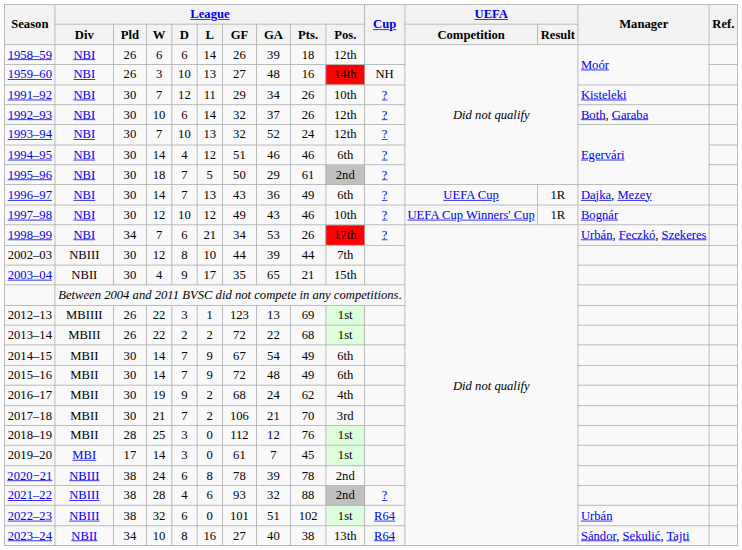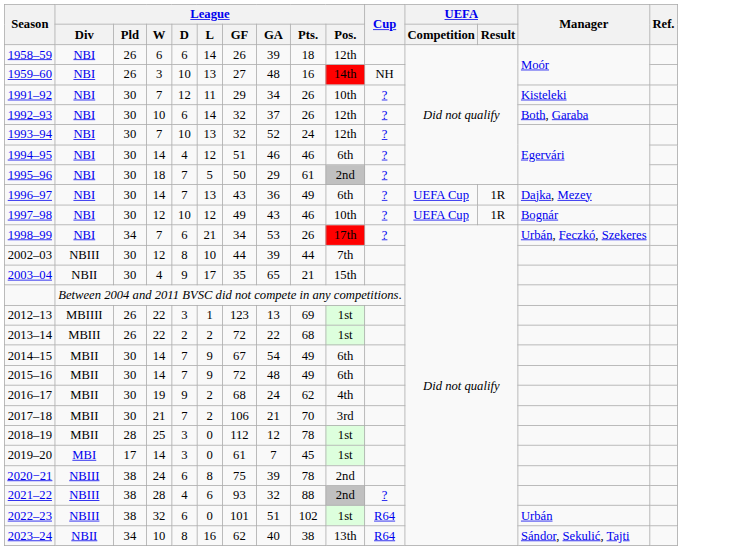 <table class="wikitable sortable"  style="text-align:center">
 <tr>
 <th rowspan="2">Season</th>
 <th colspan="9"><a href='#'>League</a></th>
 <th rowspan="2"><a href='#'>Cup</a></th>
 <th colspan="2"><a href='#'>UEFA</a></th>
 <th rowspan="2">Manager</th>
 <th rowspan="2">Ref.</th>
 </tr>
 <tr>
 <th>Div</th>
 <th>Pld</th>
 <th>W</th>
 <th>D</th>
 <th>L</th>
 <th>GF</th>
 <th>GA</th>
 <th>Pts.</th>
 <th>Pos.</th>
 <th>Competition</th>
 <th>Result</th>
 </tr>
 <tr>
 <td><a href='#'>1958–59</a></td>
 <td><a href='#'>NBI</a></td>
 <td>26</td>
 <td>6</td>
 <td>6</td>
 <td>14</td>
 <td>26</td>
 <td>39</td>
 <td>18</td>
 <td>12th</td>
 <td></td>
 <td colspan="2" rowspan="7"><em>Did not qualify</em></td>
 <td rowspan="2" style="text-align:left"> <a href='#'>Moór</a></td>
 <td></td>
 </tr>
 <tr>
 <td><a href='#'>1959–60</a></td>
 <td><a href='#'>NBI</a></td>
 <td>26</td>
 <td>3</td>
 <td>10</td>
 <td>13</td>
 <td>27</td>
 <td>48</td>
 <td>16</td>
 <td style="background:red;" !>14th</td>
 <td>NH</td>
 <td></td>
 </tr>
 <tr>
 <td><a href='#'>1991–92</a></td>
 <td><a href='#'>NBI</a></td>
 <td>30</td>
 <td>7</td>
 <td>12</td>
 <td>11</td>
 <td>29</td>
 <td>34</td>
 <td>26</td>
 <td>10th</td>
 <td><a href='#'>?</a></td>
 <td style="text-align:left"> <a href='#'>Kisteleki</a></td>
 <td></td>
 </tr>
 <tr>
 <td><a href='#'>1992–93</a></td>
 <td><a href='#'>NBI</a></td>
 <td>30</td>
 <td>10</td>
 <td>6</td>
 <td>14</td>
 <td>32</td>
 <td>37</td>
 <td>26</td>
 <td>12th</td>
 <td><a href='#'>?</a></td>
 <td style="text-align:left"> <a href='#'>Both</a>,  <a href='#'>Garaba</a></td>
 <td></td>
 </tr>
 <tr>
 <td><a href='#'>1993–94</a></td>
 <td><a href='#'>NBI</a></td>
 <td>30</td>
 <td>7</td>
 <td>10</td>
 <td>13</td>
 <td>32</td>
 <td>52</td>
 <td>24</td>
 <td>12th</td>
 <td><a href='#'>?</a></td>
 <td rowspan="3" style="text-align:left"> <a href='#'>Egervári</a></td>
 <td></td>
 </tr>
 <tr>
 <td><a href='#'>1994–95</a></td>
 <td><a href='#'>NBI</a></td>
 <td>30</td>
 <td>14</td>
 <td>4</td>
 <td>12</td>
 <td>51</td>
 <td>46</td>
 <td>46</td>
 <td>6th</td>
 <td><a href='#'>?</a></td>
 <td></td>
 </tr>
 <tr>
 <td><a href='#'>1995–96</a></td>
 <td><a href='#'>NBI</a></td>
 <td>30</td>
 <td>18</td>
 <td>7</td>
 <td>5</td>
 <td>50</td>
 <td>29</td>
 <td>61</td>
 <td style="background:silver;" !>2nd</td>
 <td><a href='#'>?</a></td>
 <td></td>
 </tr>
 <tr>
 <td><a href='#'>1996–97</a></td>
 <td><a href='#'>NBI</a></td>
 <td>30</td>
 <td>14</td>
 <td>7</td>
 <td>13</td>
 <td>43</td>
 <td>36</td>
 <td>49</td>
 <td>6th</td>
 <td><a href='#'>?</a></td>
 <td><a href='#'>UEFA Cup</a></td>
 <td>1R</td>
 <td style="text-align:left"> <a href='#'>Dajka</a>,  <a href='#'>Mezey</a></td>
 <td></td>
 </tr>
 <tr>
 <td><a href='#'>1997–98</a></td>
 <td><a href='#'>NBI</a></td>
 <td>30</td>
 <td>12</td>
 <td>10</td>
 <td>12</td>
 <td>49</td>
 <td>43</td>
 <td>46</td>
 <td>10th</td>
 <td><a href='#'>?</a></td>
-<td><a href='#'>UEFA Cup Winners' Cup</a></td>
+<td><a href='#'>UEFA Cup</a></td>
 <td>1R</td>
 <td style="text-align:left"> <a href='#'>Bognár</a></td>
 <td></td>
 </tr>
 <tr>
 <td><a href='#'>1998–99</a></td>
 <td><a href='#'>NBI</a></td>
 <td>34</td>
 <td>7</td>
 <td>6</td>
 <td>21</td>
 <td>34</td>
 <td>53</td>
 <td>26</td>
 <td style="background:red;" !>17th</td>
 <td><a href='#'>?</a></td>
 <td colspan="2" rowspan="16"><em>Did not qualify</em></td>
 <td style="text-align:left"> <a href='#'>Urbán</a>,  <a href='#'>Feczkó</a>,  <a href='#'>Szekeres</a></td>
 <td></td>
 </tr>
 <tr>
 <td>2002–03</td>
 <td>NBIII</td>
 <td>30</td>
 <td>12</td>
 <td>8</td>
 <td>10</td>
 <td>44</td>
 <td>39</td>
 <td>44</td>
 <td>7th</td>
 <td></td>
 <td></td>
 <td></td>
 </tr>
 <tr>
 <td><a href='#'>2003–04</a></td>
 <td>NBII</td>
 <td>30</td>
 <td>4</td>
 <td>9</td>
 <td>17</td>
 <td>35</td>
 <td>65</td>
 <td>21</td>
 <td>15th</td>
 <td></td>
 <td></td>
 <td></td>
 </tr>
 <tr>
 <td></td>
 <td colspan="10"><em>Between 2004 and 2011 BVSC did not compete in any competitions</em>.</td>
 <td></td>
 <td></td>
 </tr>
 <tr>
 <td>2012–13</td>
 <td>MBIIII </td>
 <td>26</td>
 <td>22</td>
 <td>3</td>
 <td>1</td>
 <td>123</td>
 <td>13</td>
 <td>69</td>
 <td style="background:#DFD;" !>1st</td>
 <td></td>
 <td></td>
 <td></td>
 </tr>
 <tr>
 <td>2013–14</td>
 <td>MBIII </td>
 <td>26</td>
 <td>22</td>
 <td>2</td>
 <td>2</td>
 <td>72</td>
 <td>22</td>
 <td>68</td>
 <td style="background:#DFD;" !>1st</td>
 <td></td>
 <td></td>
 <td></td>
 </tr>
 <tr>
 <td>2014–15</td>
 <td>MBII</td>
 <td>30</td>
 <td>14</td>
 <td>7</td>
 <td>9</td>
 <td>67</td>
 <td>54</td>
 <td>49</td>
 <td>6th</td>
 <td></td>
 <td></td>
 <td></td>
 </tr>
 <tr>
 <td>2015–16</td>
 <td>MBII</td>
 <td>30</td>
 <td>14</td>
 <td>7</td>
 <td>9</td>
 <td>72</td>
 <td>48</td>
 <td>49</td>
 <td>6th</td>
 <td></td>
 <td></td>
 <td></td>
 </tr>
 <tr>
 <td>2016–17</td>
 <td>MBII</td>
 <td>30</td>
 <td>19</td>
 <td>9</td>
 <td>2</td>
 <td>68</td>
 <td>24</td>
 <td>62</td>
 <td>4th</td>
 <td></td>
 <td></td>
 <td></td>
 </tr>
 <tr>
 <td>2017–18</td>
 <td>MBII</td>
 <td>30</td>
 <td>21</td>
 <td>7</td>
 <td>2</td>
 <td>106</td>
 <td>21</td>
 <td>70</td>
 <td>3rd</td>
 <td></td>
 <td></td>
 <td></td>
 </tr>
 <tr>
 <td>2018–19</td>
 <td>MBII </td>
 <td>28</td>
 <td>25</td>
 <td>3</td>
 <td>0</td>
 <td>112</td>
 <td>12</td>
-<td>76</td>
+<td>78</td>
 <td style="background:#DFD;" !>1st</td>
 <td></td>
 <td></td>
 <td></td>
 </tr>
 <tr>
 <td>2019–20</td>
 <td><a href='#'>MBI</a> </td>
 <td>17</td>
 <td>14</td>
 <td>3</td>
 <td>0</td>
 <td>61</td>
 <td>7</td>
 <td>45</td>
 <td style="background:#DFD;" !>1st</td>
 <td></td>
 <td></td>
 <td></td>
 </tr>
 <tr>
 <td><a href='#'>2020−21</a></td>
 <td><a href='#'>NBIII</a></td>
 <td>38</td>
 <td>24</td>
 <td>6</td>
 <td>8</td>
-<td>78</td>
+<td>75</td>
 <td>39</td>
 <td>78</td>
 <td>2nd</td>
 <td></td>
 <td></td>
 <td></td>
 </tr>
 <tr>
 <td><a href='#'>2021–22</a></td>
 <td><a href='#'>NBIII</a></td>
 <td>38</td>
 <td>28</td>
 <td>4</td>
 <td>6</td>
 <td>93</td>
 <td>32</td>
 <td>88</td>
 <td style="background:silver;" !>2nd</td>
 <td><a href='#'>?</a></td>
 <td style="text-align:left"></td>
 <td></td>
 </tr>
 <tr>
 <td><a href='#'>2022–23</a></td>
 <td><a href='#'>NBIII</a></td>
 <td>38</td>
 <td>32</td>
 <td>6</td>
 <td>0</td>
 <td>101</td>
 <td>51</td>
 <td>102</td>
 <td style="background:#DFD;" !>1st</td>
 <td><a href='#'>R64</a></td>
 <td style="text-align:left"> <a href='#'>Urbán</a></td>
 <td></td>
 </tr>
 <tr>
 <td><a href='#'>2023–24</a></td>
 <td><a href='#'>NBII</a></td>
 <td>34</td>
 <td>10</td>
 <td>8</td>
 <td>16</td>
-<td>27</td>
+<td>62</td>
 <td>40</td>
 <td>38</td>
 <td>13th</td>
 <td><a href='#'>R64</a></td>
 <td style="text-align:left"> <a href='#'>Sándor</a>,  <a href='#'>Sekulić</a>,  <a href='#'>Tajti</a></td>
 <td></td>
 </tr>
 </table>
